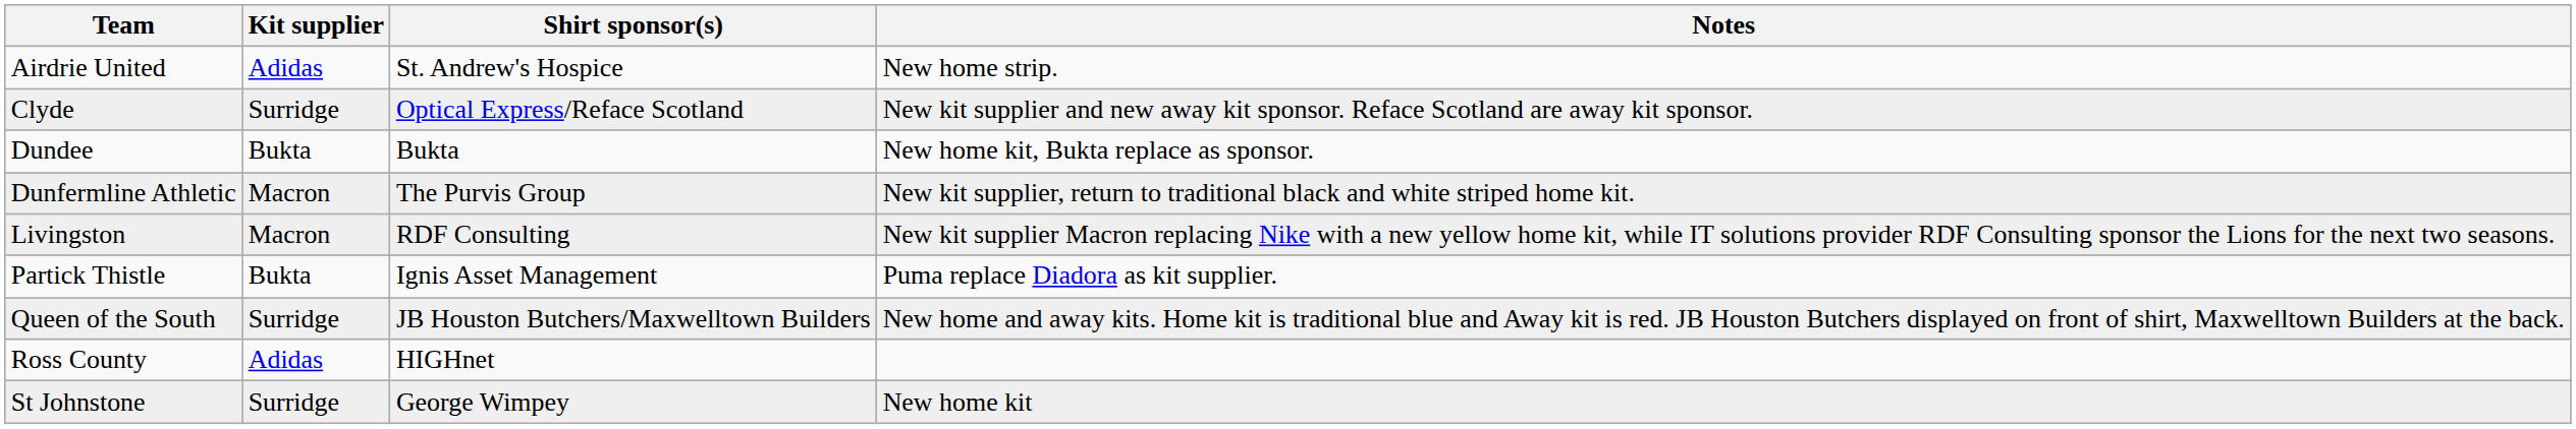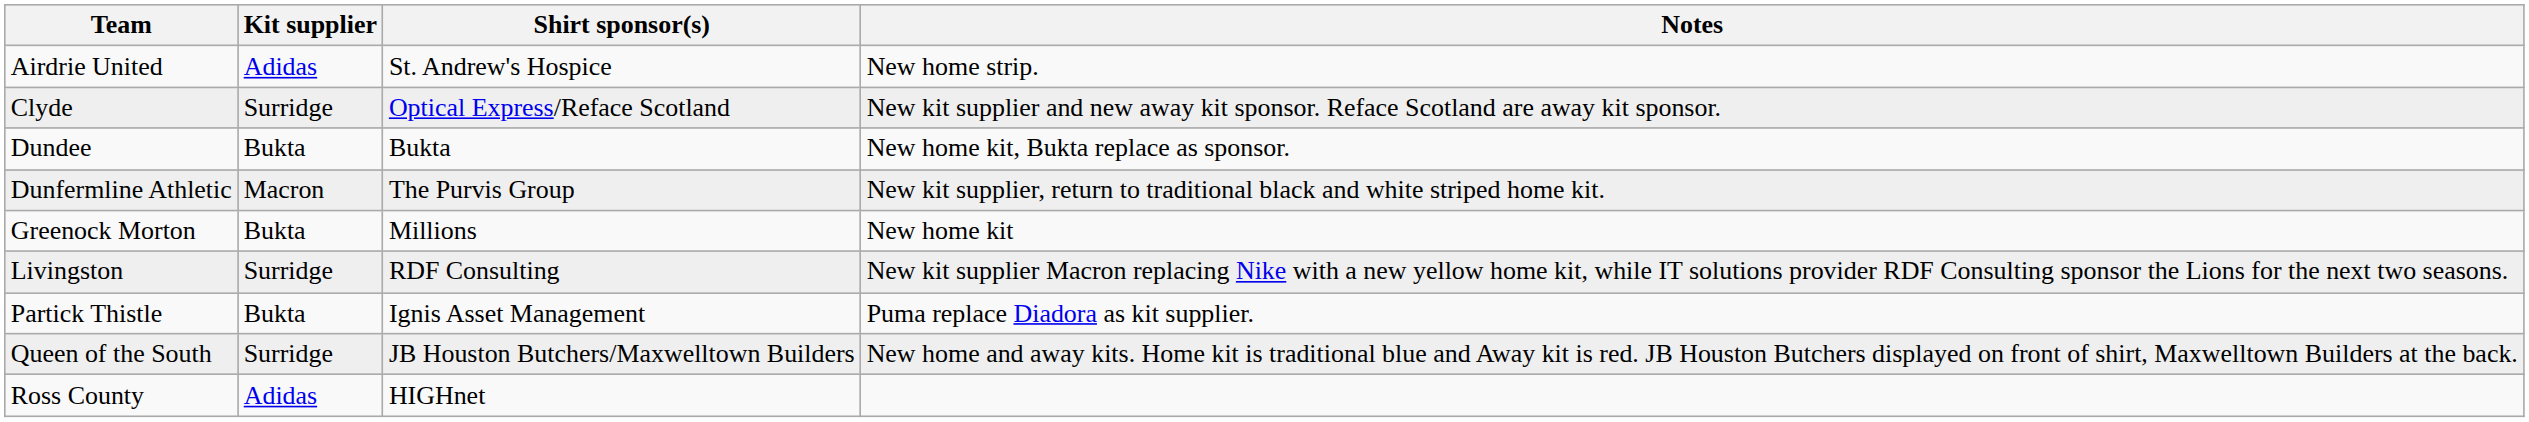 <table class="wikitable">
 <tr>
 <th>Team</th>
 <th>Kit supplier</th>
 <th>Shirt sponsor(s)</th>
 <th>Notes</th>
 </tr>
 <tr>
 <td>Airdrie United</td>
 <td><a href='#'>Adidas</a></td>
 <td>St. Andrew's Hospice</td>
 <td>New home strip.</td>
 </tr>
 <tr bgcolor="#EFEFEF">
 <td>Clyde</td>
 <td>Surridge</td>
 <td><a href='#'>Optical Express</a>/Reface Scotland</td>
 <td>New kit supplier and new away kit sponsor. Reface Scotland are away kit sponsor.</td>
 </tr>
 <tr>
 <td>Dundee</td>
 <td>Bukta</td>
 <td>Bukta</td>
 <td>New home kit, Bukta replace  as sponsor.</td>
 </tr>
 <tr bgcolor="#EFEFEF">
 <td>Dunfermline Athletic</td>
 <td>Macron</td>
 <td>The Purvis Group</td>
 <td>New kit supplier, return to traditional black and white striped home kit.</td>
 </tr>
+<tr>
+<td>Greenock Morton</td>
+<td>Bukta</td>
+<td>Millions</td>
+<td>New home kit</td>
+</tr>
 <tr bgcolor="#EFEFEF">
 <td>Livingston</td>
-<td>Macron</td>
+<td>Surridge</td>
 <td>RDF Consulting</td>
 <td>New kit supplier Macron replacing <a href='#'>Nike</a> with a new yellow home kit, while IT solutions provider RDF Consulting sponsor the Lions for the next two seasons.</td>
 </tr>
 <tr>
 <td>Partick Thistle</td>
 <td>Bukta</td>
 <td>Ignis Asset Management</td>
 <td>Puma replace <a href='#'>Diadora</a> as kit supplier.</td>
 </tr>
 <tr bgcolor="#EFEFEF">
 <td>Queen of the South</td>
 <td>Surridge</td>
 <td>JB Houston Butchers/Maxwelltown Builders</td>
 <td>New home and away kits. Home kit is traditional blue and Away kit is red. JB Houston Butchers displayed on front of shirt, Maxwelltown Builders at the back.</td>
 </tr>
 <tr>
 <td>Ross County</td>
 <td><a href='#'>Adidas</a></td>
 <td>HIGHnet</td>
 <td></td>
 </tr>
-<tr bgcolor="#EFEFEF">
-<td>St Johnstone</td>
-<td>Surridge</td>
-<td>George Wimpey</td>
-<td>New home kit</td>
-</tr>
 </table>
